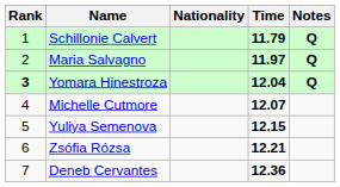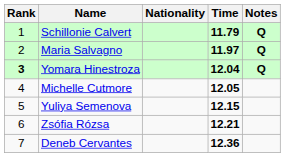 <table class="wikitable sortable" style="text-align:center">
 <tr>
 <th>Rank</th>
 <th>Name</th>
 <th>Nationality</th>
 <th>Time</th>
 <th>Notes</th>
 </tr>
 <tr bgcolor=ccffcc>
 <td>1</td>
 <td align=left><a href='#'>Schillonie Calvert</a></td>
 <td align=left></td>
 <td><strong>11.79</strong></td>
 <td><strong>Q</strong></td>
 </tr>
 <tr bgcolor=ccffcc>
 <td>2</td>
 <td align=left><a href='#'>Maria Salvagno</a></td>
 <td align=left></td>
 <td><strong>11.97</strong></td>
 <td><strong>Q</strong></td>
 </tr>
 <tr bgcolor=ccffcc>
 <td><strong>3</strong></td>
 <td align=left><a href='#'>Yomara Hinestroza</a></td>
 <td align=left></td>
 <td><strong>12.04</strong></td>
 <td><strong>Q</strong></td>
 </tr>
 <tr>
 <td>4</td>
 <td align=left><a href='#'>Michelle Cutmore</a></td>
 <td align=left></td>
-<td><strong>12.07</strong></td>
+<td><strong>12.05</strong></td>
 <td></td>
 </tr>
 <tr>
 <td>5</td>
 <td align=left><a href='#'>Yuliya Semenova</a></td>
 <td align=left></td>
 <td><strong>12.15</strong></td>
 <td></td>
 </tr>
 <tr>
 <td>6</td>
 <td align=left><a href='#'>Zsófia Rózsa</a></td>
 <td align=left></td>
 <td><strong>12.21</strong></td>
 <td></td>
 </tr>
 <tr>
 <td>7</td>
 <td align=left><a href='#'>Deneb Cervantes</a></td>
 <td align=left></td>
 <td><strong>12.36</strong></td>
 <td></td>
 </tr>
 </table>
